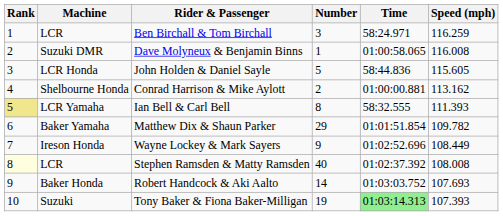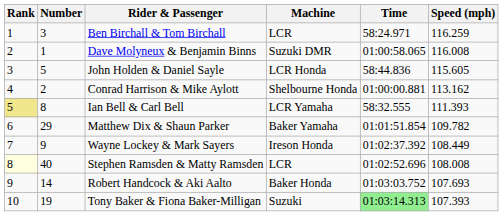 <table class="wikitable">
 <tr>
 <th>Rank</th>
+<th>Number</th>
+<th>Rider & Passenger</th>
 <th>Machine</th>
-<th>Rider & Passenger</th>
-<th>Number</th>
 <th>Time</th>
 <th>Speed (mph)</th>
 </tr>
 <tr>
 <td>1</td>
+<td>3</td>
+<td><a href='#'>Ben Birchall & Tom Birchall</a></td>
 <td>LCR</td>
-<td><a href='#'>Ben Birchall & Tom Birchall</a></td>
-<td>3</td>
 <td>58:24.971</td>
 <td>116.259</td>
 </tr>
 <tr>
 <td>2</td>
+<td>1</td>
+<td><a href='#'>Dave Molyneux</a> & Benjamin Binns</td>
 <td>Suzuki DMR</td>
-<td><a href='#'>Dave Molyneux</a> & Benjamin Binns</td>
-<td>1</td>
 <td>01:00:58.065</td>
 <td>116.008</td>
 </tr>
 <tr>
 <td>3</td>
+<td>5</td>
+<td>John Holden & Daniel Sayle</td>
 <td>LCR Honda</td>
-<td>John Holden & Daniel Sayle</td>
-<td>5</td>
 <td>58:44.836</td>
 <td>115.605</td>
 </tr>
 <tr>
 <td>4</td>
+<td>2</td>
+<td>Conrad Harrison & Mike Aylott</td>
 <td>Shelbourne Honda</td>
-<td>Conrad Harrison & Mike Aylott</td>
-<td>2</td>
 <td>01:00:00.881</td>
 <td>113.162</td>
 </tr>
 <tr>
 <td style="background: khaki;">5</td>
+<td>8</td>
+<td>Ian Bell & Carl Bell</td>
 <td>LCR Yamaha</td>
-<td>Ian Bell & Carl Bell</td>
-<td>8</td>
 <td>58:32.555</td>
 <td>111.393</td>
 </tr>
 <tr>
 <td>6</td>
+<td>29</td>
+<td>Matthew Dix & Shaun Parker</td>
 <td>Baker Yamaha</td>
-<td>Matthew Dix & Shaun Parker</td>
-<td>29</td>
 <td>01:01:51.854</td>
 <td>109.782</td>
 </tr>
 <tr>
 <td>7</td>
+<td>9</td>
+<td>Wayne Lockey & Mark Sayers</td>
 <td>Ireson Honda</td>
-<td>Wayne Lockey & Mark Sayers</td>
-<td>9</td>
-<td>01:02:52.696</td>
+<td>01:02:37.392</td>
 <td>108.449</td>
 </tr>
 <tr>
 <td style="background: lightyellow;">8</td>
+<td>40</td>
+<td>Stephen Ramsden & Matty Ramsden</td>
 <td>LCR</td>
-<td>Stephen Ramsden & Matty Ramsden</td>
-<td>40</td>
-<td>01:02:37.392</td>
+<td>01:02:52.696</td>
 <td>108.008</td>
 </tr>
 <tr>
 <td>9</td>
+<td>14</td>
+<td>Robert Handcock & Aki Aalto</td>
 <td>Baker Honda</td>
-<td>Robert Handcock & Aki Aalto</td>
-<td>14</td>
 <td>01:03:03.752</td>
 <td>107.693</td>
 </tr>
 <tr>
 <td>10</td>
+<td>19</td>
+<td>Tony Baker & Fiona Baker-Milligan</td>
 <td>Suzuki</td>
-<td>Tony Baker & Fiona Baker-Milligan</td>
-<td>19</td>
 <td style="background: lightgreen;">01:03:14.313</td>
 <td>107.393</td>
 </tr>
 </table>
